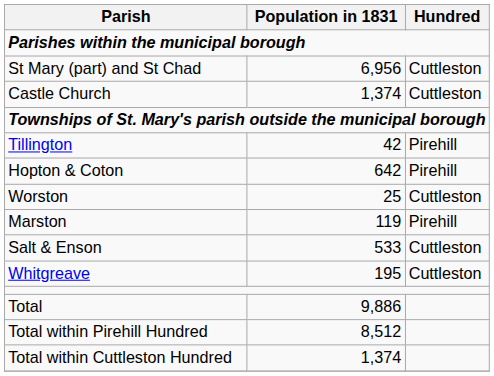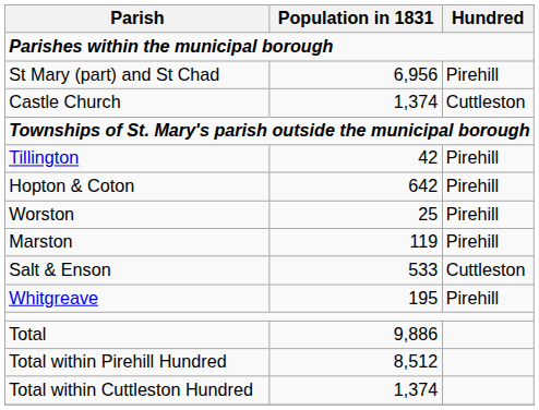 <table class="wikitable">
 <tr>
 <th>Parish</th>
 <th>Population in 1831</th>
 <th>Hundred</th>
 </tr>
 <tr>
 <td colspan=3><strong><em>Parishes within the municipal borough</em></strong></td>
 </tr>
 <tr>
 <td>St Mary (part) and St Chad</td>
 <td align="right">6,956</td>
-<td>Cuttleston</td>
+<td>Pirehill</td>
 </tr>
 <tr>
 <td>Castle Church</td>
 <td align="right">1,374</td>
 <td>Cuttleston</td>
 </tr>
 <tr>
 <td colspan=3><strong><em>Townships of St. Mary's parish outside the municipal borough</em></strong></td>
 </tr>
 <tr>
 <td><a href='#'>Tillington</a></td>
 <td align="right">42</td>
 <td>Pirehill</td>
 </tr>
 <tr>
 <td>Hopton & Coton</td>
 <td align="right">642</td>
 <td>Pirehill</td>
 </tr>
 <tr>
 <td>Worston</td>
 <td align="right">25</td>
-<td>Cuttleston</td>
+<td>Pirehill</td>
 </tr>
 <tr>
 <td>Marston</td>
 <td align="right">119</td>
 <td>Pirehill</td>
 </tr>
 <tr>
 <td>Salt & Enson</td>
 <td align="right">533</td>
 <td>Cuttleston</td>
 </tr>
 <tr>
 <td><a href='#'>Whitgreave</a></td>
 <td align="right">195</td>
-<td>Cuttleston</td>
+<td>Pirehill</td>
 </tr>
 <tr>
 <td colspan=3></td>
 </tr>
 <tr>
 <td>Total</td>
 <td align="right">9,886</td>
 <td></td>
 </tr>
 <tr>
 <td>Total within Pirehill Hundred</td>
 <td align="right">8,512</td>
 <td></td>
 </tr>
 <tr>
 <td>Total within Cuttleston Hundred</td>
 <td align="right">1,374</td>
 <td></td>
 </tr>
 <tr>
 </tr>
 </table>
